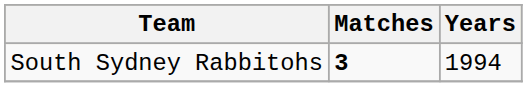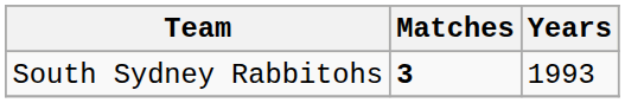 <table class="wikitable">
 <tr bgcolor=#bdb76b>
 <th>Team</th>
 <th>Matches</th>
 <th>Years</th>
 </tr>
 <tr>
 <td>South Sydney Rabbitohs</td>
 <td><strong>3</strong></td>
-<td>1994</td>
+<td>1993</td>
 </tr>
 <tr>
 </tr>
 </table>
